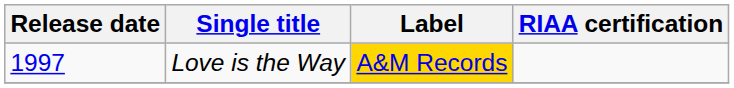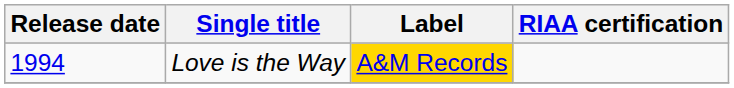 <table class="wikitable">
 <tr>
 <th>Release date</th>
 <th><a href='#'>Single title</a></th>
 <th>Label</th>
 <th><a href='#'>RIAA</a> certification</th>
 </tr>
 <tr>
-<td><a href='#'>1997</a></td>
+<td><a href='#'>1994</a></td>
 <td><em>Love is the Way</em></td>
 <td style="background: gold;"><a href='#'>A&M Records</a></td>
 <td></td>
 </tr>
 <tr>
 </tr>
 </table>
